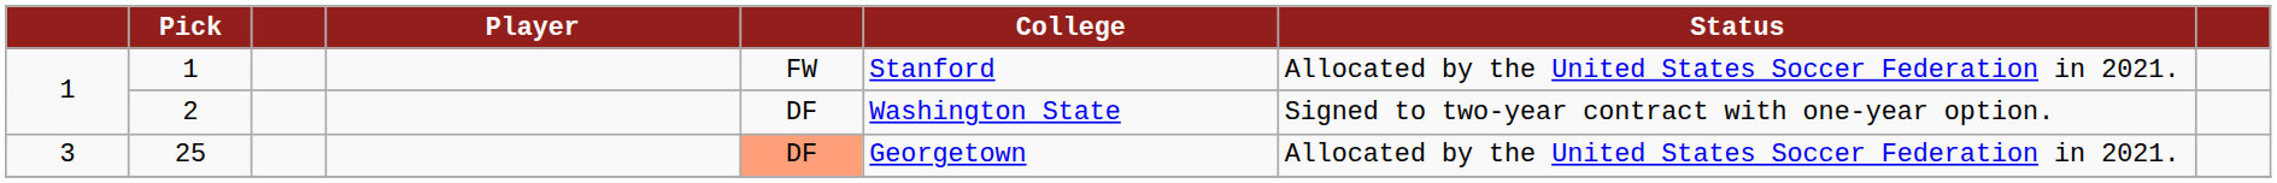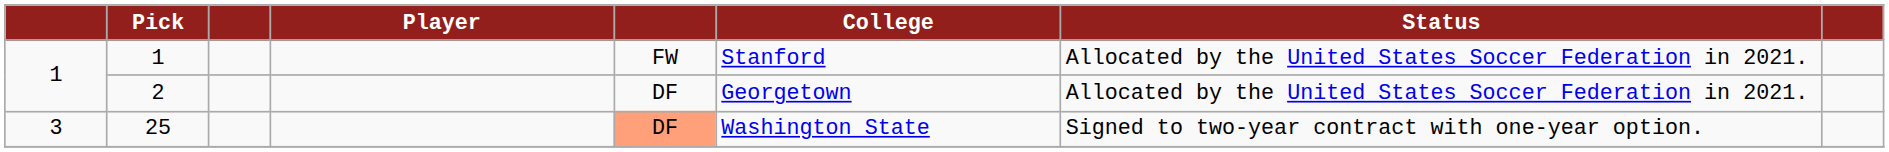 <table class="wikitable sortable" style="text-align:left;">
 <tr>
 <th style="background:#921f1c; color:#fff; width:55px;"></th>
 <th style="background:#921f1c; color:#fff; width:55px;">Pick</th>
 <th style="background:#921f1c; color:#fff; width:30px;"></th>
 <th style="background:#921f1c; color:#fff; width:200px;">Player</th>
 <th style="background:#921f1c; color:#fff; width:55px;"></th>
 <th style="background:#921f1c; color:#fff; width:200px;">College</th>
 <th style="background:#921f1c; color:#fff; width:450px;">Status</th>
 <th style="background:#921f1c; color:#fff; width:30px;"></th>
 </tr>
 <tr>
 <td rowspan="2" align="center">1</td>
 <td align="center">1</td>
 <td></td>
 <td></td>
 <td align="center">FW</td>
 <td><a href='#'>Stanford</a></td>
 <td>Allocated by the <a href='#'>United States Soccer Federation</a> in 2021.</td>
 <td></td>
 </tr>
 <tr>
 <td align="center">2</td>
 <td></td>
 <td></td>
 <td align="center">DF</td>
-<td><a href='#'>Washington State</a></td>
-<td>Signed to two-year contract with one-year option.</td>
+<td><a href='#'>Georgetown</a></td>
+<td>Allocated by the <a href='#'>United States Soccer Federation</a> in 2021.</td>
 <td></td>
 </tr>
 <tr>
 <td align="center">3</td>
 <td align="center">25</td>
 <td></td>
 <td></td>
 <td align="center" style="background: lightsalmon;">DF</td>
-<td><a href='#'>Georgetown</a></td>
-<td>Allocated by the <a href='#'>United States Soccer Federation</a> in 2021.</td>
+<td><a href='#'>Washington State</a></td>
+<td>Signed to two-year contract with one-year option.</td>
 <td></td>
 </tr>
 <tr>
 </tr>
 </table>
